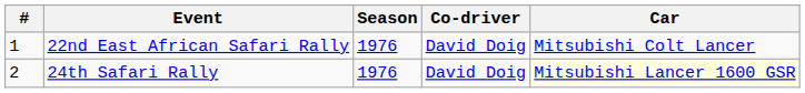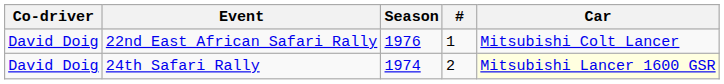 <table class="wikitable">
 <tr>
-<th> # </th>
+<th>Co-driver</th>
 <th>Event</th>
 <th>Season</th>
-<th>Co-driver</th>
+<th> # </th>
 <th>Car</th>
 </tr>
 <tr>
-<td>1</td>
+<td><a href='#'>David Doig</a></td>
 <td> <a href='#'>22nd East African Safari Rally</a></td>
 <td><a href='#'>1976</a></td>
-<td><a href='#'>David Doig</a></td>
+<td>1</td>
 <td><a href='#'>Mitsubishi Colt Lancer</a></td>
 </tr>
 <tr>
+<td><a href='#'>David Doig</a></td>
+<td> <a href='#'>24th Safari Rally</a></td>
+<td><a href='#'>1974</a></td>
 <td>2</td>
-<td> <a href='#'>24th Safari Rally</a></td>
-<td><a href='#'>1976</a></td>
-<td><a href='#'>David Doig</a></td>
 <td style="background: lightyellow;"><a href='#'>Mitsubishi Lancer 1600 GSR</a></td>
 </tr>
 </table>
